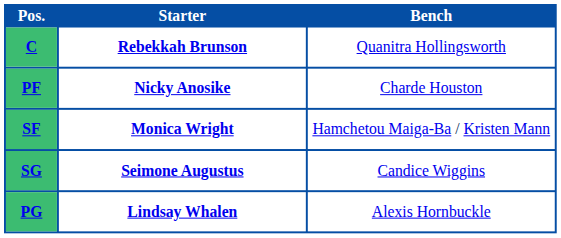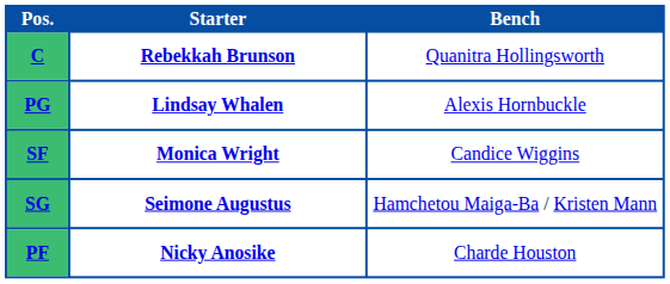 <table style="text-align: center; background:#054EA4; color:white">
 <tr>
 <th width="50">Pos.</th>
 <th width="250">Starter</th>
 <th width="250">Bench</th>
 </tr>
 <tr style="height:40px; background:white; color:#092C57">
 <th style="background:#3CBC71"><a href='#'><span>C</span></a></th>
 <td><strong><a href='#'>Rebekkah Brunson</a></strong></td>
 <td><a href='#'>Quanitra Hollingsworth</a></td>
 </tr>
 <tr style="height:40px; background:white; color:#092C57">
+<th style="background:#3CBC71"><a href='#'><span>PG</span></a></th>
+<td><strong><a href='#'>Lindsay Whalen</a></strong></td>
+<td><a href='#'>Alexis Hornbuckle</a></td>
+</tr>
+<tr style="height:40px; background:white; color:#092C57">
+<th style="background:#3CBC71"><a href='#'><span>SF</span></a></th>
+<td><strong><a href='#'>Monica Wright</a></strong></td>
+<td><a href='#'>Candice Wiggins</a> </td>
+</tr>
+<tr style="height:40px; background:white; color:#092C57">
+<th style="background:#3CBC71"><a href='#'><span>SG</span></a></th>
+<td><strong><a href='#'>Seimone Augustus</a></strong></td>
+<td><a href='#'>Hamchetou Maiga-Ba</a> / <a href='#'>Kristen Mann</a></td>
+</tr>
+<tr style="height:40px; background:white; color:#092C57">
 <th style="background:#3CBC71"><a href='#'><span>PF</span></a></th>
 <td><strong><a href='#'>Nicky Anosike</a></strong></td>
 <td><a href='#'>Charde Houston</a></td>
 </tr>
-<tr style="height:40px; background:white; color:#092C57">
-<th style="background:#3CBC71"><a href='#'><span>SF</span></a></th>
-<td><strong><a href='#'>Monica Wright</a></strong></td>
-<td><a href='#'>Hamchetou Maiga-Ba</a> / <a href='#'>Kristen Mann</a></td>
-</tr>
-<tr style="height:40px; background:white; color:#092C57">
-<th style="background:#3CBC71"><a href='#'><span>SG</span></a></th>
-<td><strong><a href='#'>Seimone Augustus</a></strong></td>
-<td><a href='#'>Candice Wiggins</a> </td>
-</tr>
-<tr style="height:40px; background:white; color:#092C57">
-<th style="background:#3CBC71"><a href='#'><span>PG</span></a></th>
-<td><strong><a href='#'>Lindsay Whalen</a></strong></td>
-<td><a href='#'>Alexis Hornbuckle</a></td>
-</tr>
 </table>
